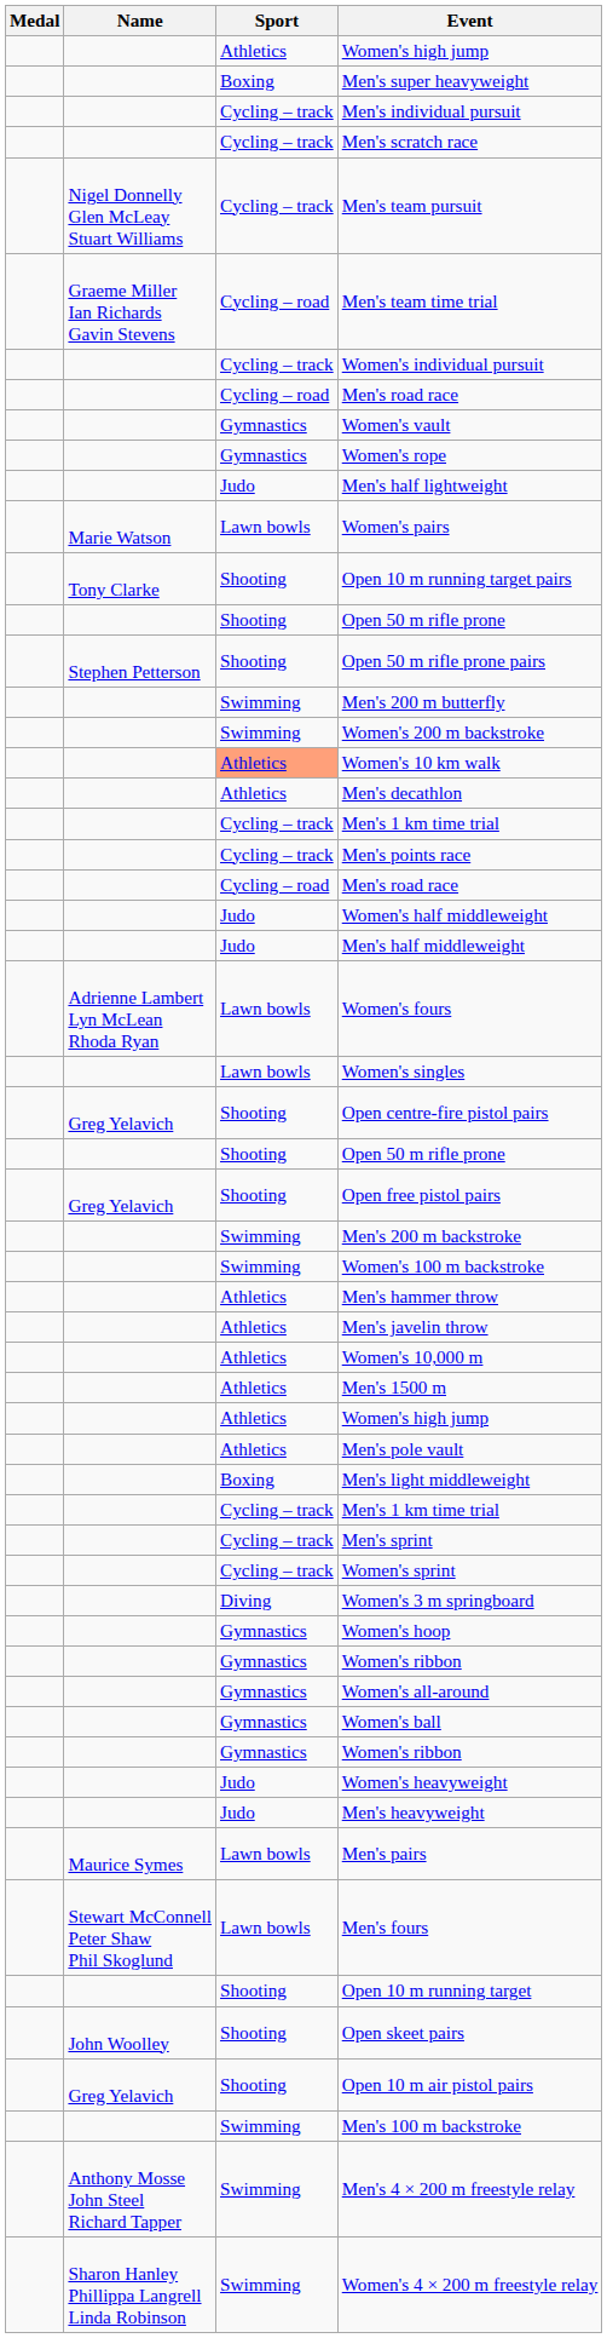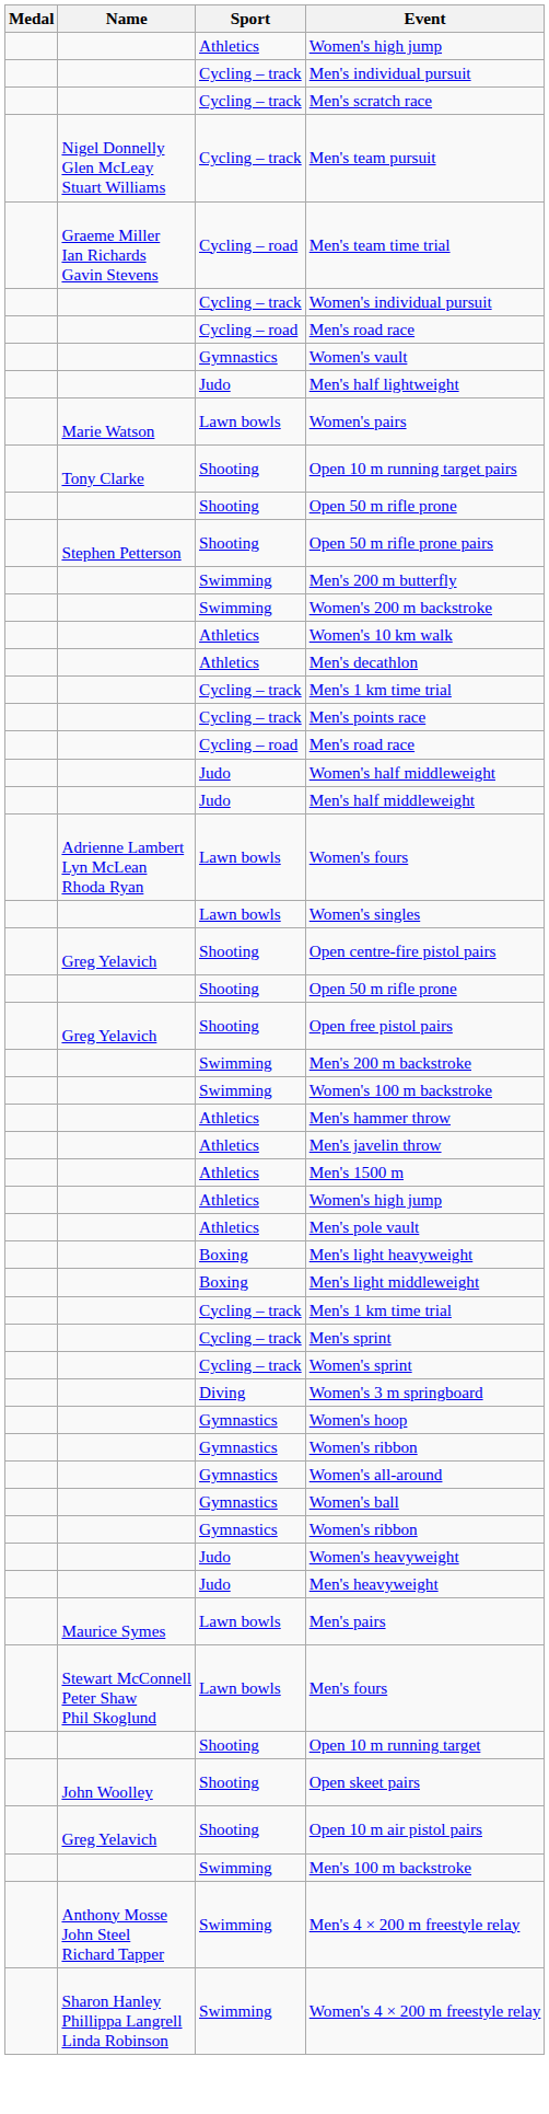 <table class="wikitable sortable" style="font-size: 95%;">
 <tr>
 <th>Medal</th>
 <th>Name</th>
 <th>Sport</th>
 <th>Event</th>
 </tr>
 <tr>
 <td></td>
 <td></td>
 <td><a href='#'>Athletics</a></td>
 <td><a href='#'>Women's high jump</a></td>
-</tr>
-<tr>
-<td></td>
-<td></td>
-<td><a href='#'>Boxing</a></td>
-<td><a href='#'>Men's super heavyweight</a></td>
 </tr>
 <tr>
 <td></td>
 <td></td>
 <td><a href='#'>Cycling – track</a></td>
 <td><a href='#'>Men's individual pursuit</a></td>
 </tr>
 <tr>
 <td></td>
 <td></td>
 <td><a href='#'>Cycling – track</a></td>
 <td><a href='#'>Men's scratch race</a></td>
 </tr>
 <tr>
 <td></td>
 <td><br><a href='#'>Nigel Donnelly</a><br><a href='#'>Glen McLeay</a><br><a href='#'>Stuart Williams</a></td>
 <td><a href='#'>Cycling – track</a></td>
 <td><a href='#'>Men's team pursuit</a></td>
 </tr>
 <tr>
 <td></td>
 <td><br><a href='#'>Graeme Miller</a><br><a href='#'>Ian Richards</a><br><a href='#'>Gavin Stevens</a></td>
 <td><a href='#'>Cycling – road</a></td>
 <td><a href='#'>Men's team time trial</a></td>
 </tr>
 <tr>
 <td></td>
 <td></td>
 <td><a href='#'>Cycling – track</a></td>
 <td><a href='#'>Women's individual pursuit</a></td>
 </tr>
 <tr>
 <td></td>
 <td></td>
 <td><a href='#'>Cycling – road</a></td>
 <td><a href='#'>Men's road race</a></td>
 </tr>
 <tr>
 <td></td>
 <td></td>
 <td><a href='#'>Gymnastics</a></td>
 <td><a href='#'>Women's vault</a></td>
 </tr>
 <tr>
 <td></td>
 <td></td>
-<td><a href='#'>Gymnastics</a></td>
-<td><a href='#'>Women's rope</a></td>
-</tr>
-<tr>
-<td></td>
-<td></td>
 <td><a href='#'>Judo</a></td>
 <td><a href='#'>Men's half lightweight</a></td>
 </tr>
 <tr>
 <td></td>
 <td><br><a href='#'>Marie Watson</a></td>
 <td><a href='#'>Lawn bowls</a></td>
 <td><a href='#'>Women's pairs</a></td>
 </tr>
 <tr>
 <td></td>
 <td><br><a href='#'>Tony Clarke</a></td>
 <td><a href='#'>Shooting</a></td>
 <td><a href='#'>Open 10 m running target pairs</a></td>
 </tr>
 <tr>
 <td></td>
 <td></td>
 <td><a href='#'>Shooting</a></td>
 <td><a href='#'>Open 50 m rifle prone</a></td>
 </tr>
 <tr>
 <td></td>
 <td><br><a href='#'>Stephen Petterson</a></td>
 <td><a href='#'>Shooting</a></td>
 <td><a href='#'>Open 50 m rifle prone pairs</a></td>
 </tr>
 <tr>
 <td></td>
 <td></td>
 <td><a href='#'>Swimming</a></td>
 <td><a href='#'>Men's 200 m butterfly</a></td>
 </tr>
 <tr>
 <td></td>
 <td></td>
 <td><a href='#'>Swimming</a></td>
 <td><a href='#'>Women's 200 m backstroke</a></td>
 </tr>
 <tr>
 <td></td>
 <td></td>
-<td style="background: lightsalmon;"><a href='#'>Athletics</a></td>
+<td><a href='#'>Athletics</a></td>
 <td><a href='#'>Women's 10 km walk</a></td>
 </tr>
 <tr>
 <td></td>
 <td></td>
 <td><a href='#'>Athletics</a></td>
 <td><a href='#'>Men's decathlon</a></td>
 </tr>
 <tr>
 <td></td>
 <td></td>
 <td><a href='#'>Cycling – track</a></td>
 <td><a href='#'>Men's 1 km time trial</a></td>
 </tr>
 <tr>
 <td></td>
 <td></td>
 <td><a href='#'>Cycling – track</a></td>
 <td><a href='#'>Men's points race</a></td>
 </tr>
 <tr>
 <td></td>
 <td></td>
 <td><a href='#'>Cycling – road</a></td>
 <td><a href='#'>Men's road race</a></td>
 </tr>
 <tr>
 <td></td>
 <td></td>
 <td><a href='#'>Judo</a></td>
 <td><a href='#'>Women's half middleweight</a></td>
 </tr>
 <tr>
 <td></td>
 <td></td>
 <td><a href='#'>Judo</a></td>
 <td><a href='#'>Men's half middleweight</a></td>
 </tr>
 <tr>
 <td></td>
 <td><br><a href='#'>Adrienne Lambert</a><br><a href='#'>Lyn McLean</a><br><a href='#'>Rhoda Ryan</a></td>
 <td><a href='#'>Lawn bowls</a></td>
 <td><a href='#'>Women's fours</a></td>
 </tr>
 <tr>
 <td></td>
 <td></td>
 <td><a href='#'>Lawn bowls</a></td>
 <td><a href='#'>Women's singles</a></td>
 </tr>
 <tr>
 <td></td>
 <td><br><a href='#'>Greg Yelavich</a></td>
 <td><a href='#'>Shooting</a></td>
 <td><a href='#'>Open centre-fire pistol pairs</a></td>
 </tr>
 <tr>
 <td></td>
 <td></td>
 <td><a href='#'>Shooting</a></td>
 <td><a href='#'>Open 50 m rifle prone</a></td>
 </tr>
 <tr>
 <td></td>
 <td><br><a href='#'>Greg Yelavich</a></td>
 <td><a href='#'>Shooting</a></td>
 <td><a href='#'>Open free pistol pairs</a></td>
 </tr>
 <tr>
 <td></td>
 <td></td>
 <td><a href='#'>Swimming</a></td>
 <td><a href='#'>Men's 200 m backstroke</a></td>
 </tr>
 <tr>
 <td></td>
 <td></td>
 <td><a href='#'>Swimming</a></td>
 <td><a href='#'>Women's 100 m backstroke</a></td>
 </tr>
 <tr>
 <td></td>
 <td></td>
 <td><a href='#'>Athletics</a></td>
 <td><a href='#'>Men's hammer throw</a></td>
 </tr>
 <tr>
 <td></td>
 <td></td>
 <td><a href='#'>Athletics</a></td>
 <td><a href='#'>Men's javelin throw</a></td>
 </tr>
 <tr>
 <td></td>
 <td></td>
 <td><a href='#'>Athletics</a></td>
-<td><a href='#'>Women's 10,000 m</a></td>
-</tr>
-<tr>
-<td></td>
-<td></td>
-<td><a href='#'>Athletics</a></td>
 <td><a href='#'>Men's 1500 m</a></td>
 </tr>
 <tr>
 <td></td>
 <td></td>
 <td><a href='#'>Athletics</a></td>
 <td><a href='#'>Women's high jump</a></td>
 </tr>
 <tr>
 <td></td>
 <td></td>
 <td><a href='#'>Athletics</a></td>
 <td><a href='#'>Men's pole vault</a></td>
+</tr>
+<tr>
+<td></td>
+<td></td>
+<td><a href='#'>Boxing</a></td>
+<td><a href='#'>Men's light heavyweight</a></td>
 </tr>
 <tr>
 <td></td>
 <td></td>
 <td><a href='#'>Boxing</a></td>
 <td><a href='#'>Men's light middleweight</a></td>
 </tr>
 <tr>
 <td></td>
 <td></td>
 <td><a href='#'>Cycling – track</a></td>
 <td><a href='#'>Men's 1 km time trial</a></td>
 </tr>
 <tr>
 <td></td>
 <td></td>
 <td><a href='#'>Cycling – track</a></td>
 <td><a href='#'>Men's sprint</a></td>
 </tr>
 <tr>
 <td></td>
 <td></td>
 <td><a href='#'>Cycling – track</a></td>
 <td><a href='#'>Women's sprint</a></td>
 </tr>
 <tr>
 <td></td>
 <td></td>
 <td><a href='#'>Diving</a></td>
 <td><a href='#'>Women's 3 m springboard</a></td>
 </tr>
 <tr>
 <td></td>
 <td></td>
 <td><a href='#'>Gymnastics</a></td>
 <td><a href='#'>Women's hoop</a></td>
 </tr>
 <tr>
 <td></td>
 <td></td>
 <td><a href='#'>Gymnastics</a></td>
 <td><a href='#'>Women's ribbon</a></td>
 </tr>
 <tr>
 <td></td>
 <td></td>
 <td><a href='#'>Gymnastics</a></td>
 <td><a href='#'>Women's all-around</a></td>
 </tr>
 <tr>
 <td></td>
 <td></td>
 <td><a href='#'>Gymnastics</a></td>
 <td><a href='#'>Women's ball</a></td>
 </tr>
 <tr>
 <td></td>
 <td></td>
 <td><a href='#'>Gymnastics</a></td>
 <td><a href='#'>Women's ribbon</a></td>
 </tr>
 <tr>
 <td></td>
 <td></td>
 <td><a href='#'>Judo</a></td>
 <td><a href='#'>Women's heavyweight</a></td>
 </tr>
 <tr>
 <td></td>
 <td></td>
 <td><a href='#'>Judo</a></td>
 <td><a href='#'>Men's heavyweight</a></td>
 </tr>
 <tr>
 <td></td>
 <td><br><a href='#'>Maurice Symes</a></td>
 <td><a href='#'>Lawn bowls</a></td>
 <td><a href='#'>Men's pairs</a></td>
 </tr>
 <tr>
 <td></td>
 <td><br><a href='#'>Stewart McConnell</a><br><a href='#'>Peter Shaw</a><br><a href='#'>Phil Skoglund</a></td>
 <td><a href='#'>Lawn bowls</a></td>
 <td><a href='#'>Men's fours</a></td>
 </tr>
 <tr>
 <td></td>
 <td></td>
 <td><a href='#'>Shooting</a></td>
 <td><a href='#'>Open 10 m running target</a></td>
 </tr>
 <tr>
 <td></td>
 <td><br><a href='#'>John Woolley</a></td>
 <td><a href='#'>Shooting</a></td>
 <td><a href='#'>Open skeet pairs</a></td>
 </tr>
 <tr>
 <td></td>
 <td><br><a href='#'>Greg Yelavich</a></td>
 <td><a href='#'>Shooting</a></td>
 <td><a href='#'>Open 10 m air pistol pairs</a></td>
 </tr>
 <tr>
 <td></td>
 <td></td>
 <td><a href='#'>Swimming</a></td>
 <td><a href='#'>Men's 100 m backstroke</a></td>
 </tr>
 <tr>
 <td></td>
 <td><br><a href='#'>Anthony Mosse</a><br><a href='#'>John Steel</a><br><a href='#'>Richard Tapper</a></td>
 <td><a href='#'>Swimming</a></td>
 <td><a href='#'>Men's 4 × 200 m freestyle relay</a></td>
 </tr>
 <tr>
 <td></td>
 <td><br><a href='#'>Sharon Hanley</a><br><a href='#'>Phillippa Langrell</a><br><a href='#'>Linda Robinson</a></td>
 <td><a href='#'>Swimming</a></td>
 <td><a href='#'>Women's 4 × 200 m freestyle relay</a></td>
 </tr>
 </table>
